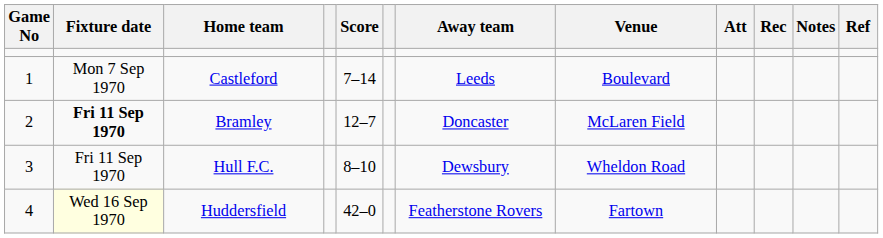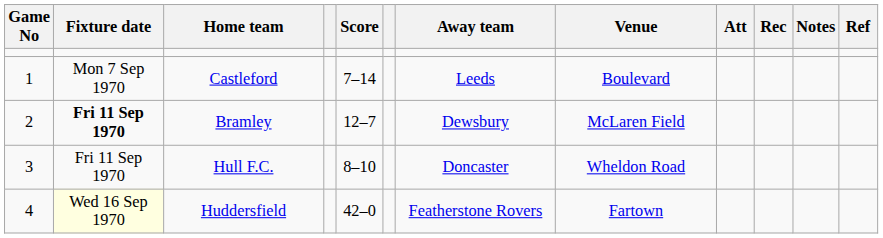 <table class="wikitable" style="text-align:center;">
 <tr>
 <th width=20 abbr="No">Game No</th>
 <th width=100 abbr="Date">Fixture date</th>
 <th width=150 abbr="Home team">Home team</th>
 <th width=5 abbr="space"></th>
 <th width=20 abbr="Score">Score</th>
 <th width=5 abbr="space"></th>
 <th width=150 abbr="Away team">Away team</th>
 <th width=150 abbr="Venue">Venue</th>
 <th width=30 abbr="Att">Att</th>
 <th width=30 abbr="Rec">Rec</th>
 <th width=20 abbr="Notes">Notes</th>
 <th width=30 abbr="Ref">Ref</th>
 </tr>
 <tr>
 <td></td>
 <td></td>
 <td></td>
 <td></td>
 <td></td>
 <td></td>
 <td></td>
 <td></td>
 <td></td>
 <td></td>
 <td></td>
 </tr>
 <tr>
 <td>1</td>
 <td>Mon 7 Sep 1970</td>
 <td><a href='#'>Castleford</a></td>
 <td></td>
 <td>7–14</td>
 <td></td>
 <td><a href='#'>Leeds</a></td>
 <td><a href='#'>Boulevard</a></td>
 <td></td>
 <td></td>
 <td></td>
 <td></td>
 </tr>
 <tr>
 <td>2</td>
 <td><strong>Fri 11 Sep 1970</strong></td>
 <td><a href='#'>Bramley</a></td>
 <td></td>
 <td>12–7</td>
 <td></td>
-<td><a href='#'>Doncaster</a></td>
+<td><a href='#'>Dewsbury</a></td>
 <td><a href='#'>McLaren Field</a></td>
 <td></td>
 <td></td>
 <td></td>
 <td></td>
 </tr>
 <tr>
 <td>3</td>
 <td>Fri 11 Sep 1970</td>
 <td><a href='#'>Hull F.C.</a></td>
 <td></td>
 <td>8–10</td>
 <td></td>
-<td><a href='#'>Dewsbury</a></td>
+<td><a href='#'>Doncaster</a></td>
 <td><a href='#'>Wheldon Road</a></td>
 <td></td>
 <td></td>
 <td></td>
 <td></td>
 </tr>
 <tr>
 <td>4</td>
 <td style="background: lightyellow;">Wed 16 Sep 1970</td>
 <td><a href='#'>Huddersfield</a></td>
 <td></td>
 <td>42–0</td>
 <td></td>
 <td><a href='#'>Featherstone Rovers</a></td>
 <td><a href='#'>Fartown</a></td>
 <td></td>
 <td></td>
 <td></td>
 <td></td>
 </tr>
 </table>
